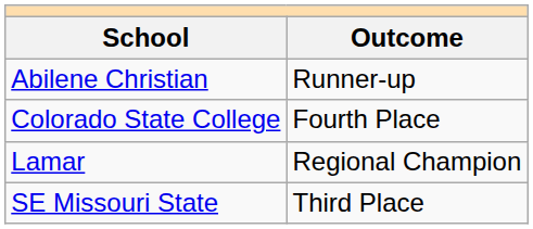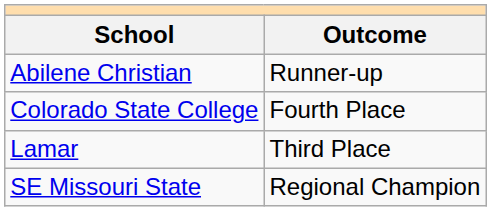 <table class="wikitable" style="float:left; margin-right:1em;">
 <tr>
 <th colspan="3" style="background:#ffdead;"></th>
 </tr>
 <tr>
 <th>School</th>
 <th>Outcome</th>
 </tr>
 <tr>
 <td><a href='#'>Abilene Christian</a></td>
 <td>Runner-up</td>
 </tr>
 <tr>
 <td><a href='#'>Colorado State College</a></td>
 <td>Fourth Place</td>
 </tr>
 <tr>
 <td><a href='#'>Lamar</a></td>
-<td>Regional Champion</td>
+<td>Third Place</td>
 </tr>
 <tr>
 <td><a href='#'>SE Missouri State</a></td>
-<td>Third Place</td>
+<td>Regional Champion</td>
 </tr>
 </table>
